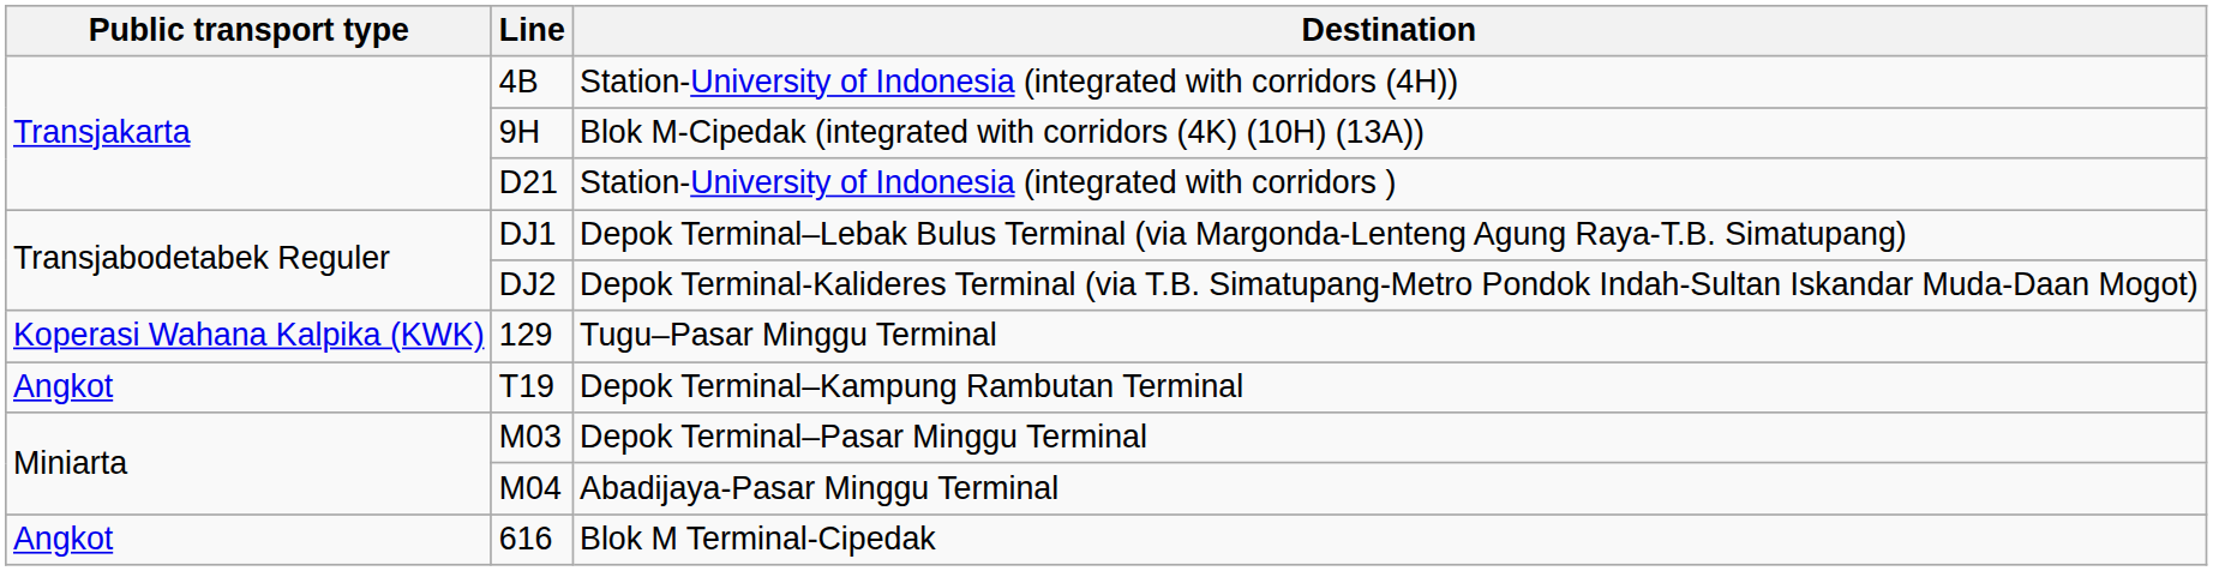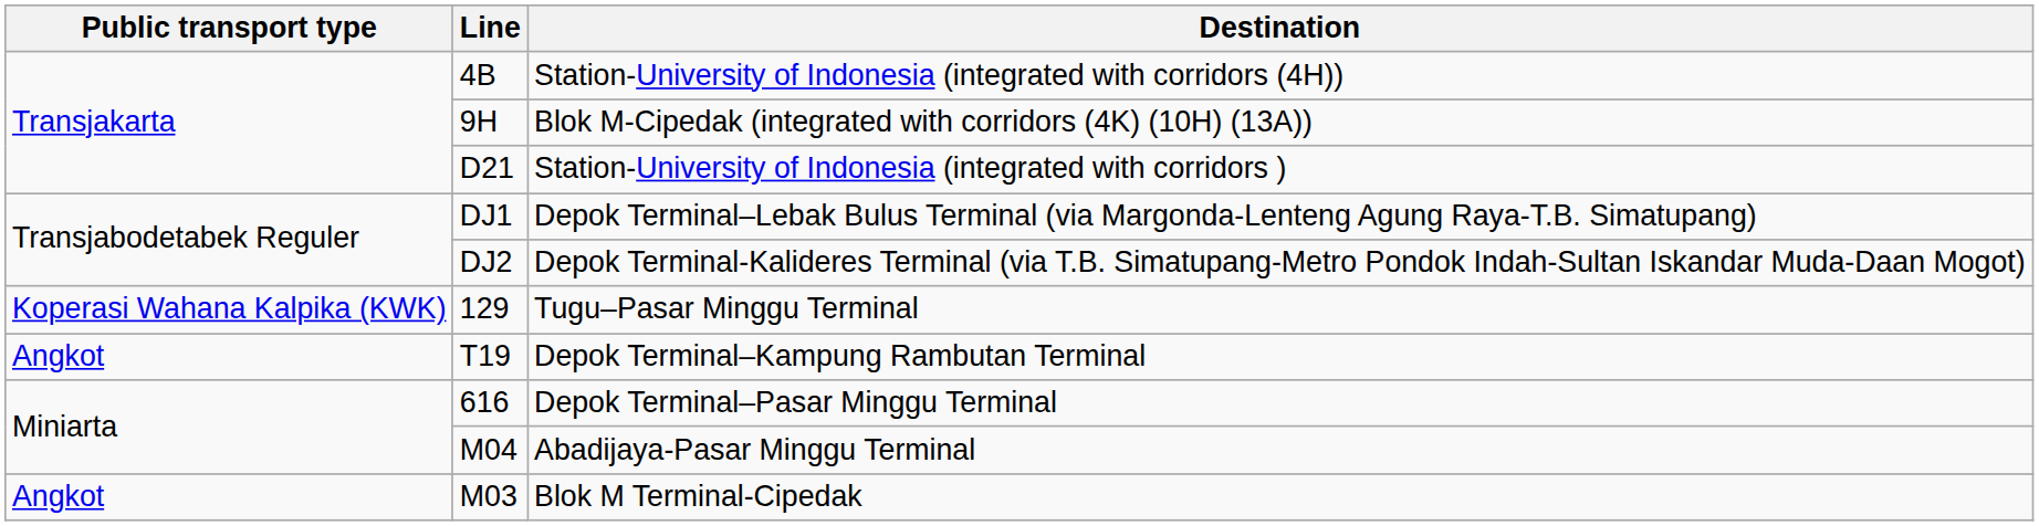 <table class="wikitable">
 <tr>
 <th>Public transport type</th>
 <th>Line</th>
 <th>Destination</th>
 </tr>
 <tr>
 <td rowspan="3"><a href='#'>Transjakarta</a></td>
 <td>4B</td>
 <td> Station-<a href='#'>University of Indonesia</a> (integrated with corridors    (4H))</td>
 </tr>
 <tr>
 <td>9H</td>
 <td>Blok M-Cipedak (integrated with corridors   (4K)      (10H)  (13A))</td>
 </tr>
 <tr>
 <td>D21</td>
 <td> Station-<a href='#'>University of Indonesia</a> (integrated with corridors )</td>
 </tr>
 <tr>
 <td rowspan="2">Transjabodetabek Reguler</td>
 <td>DJ1</td>
 <td>Depok Terminal–Lebak Bulus Terminal (via Margonda-Lenteng Agung Raya-T.B. Simatupang)</td>
 </tr>
 <tr>
 <td>DJ2</td>
 <td>Depok Terminal-Kalideres Terminal (via T.B. Simatupang-Metro Pondok Indah-Sultan Iskandar Muda-Daan Mogot)</td>
 </tr>
 <tr>
 <td><a href='#'>Koperasi Wahana Kalpika (KWK)</a></td>
 <td>129</td>
 <td>Tugu–Pasar Minggu Terminal</td>
 </tr>
 <tr>
 <td><a href='#'>Angkot</a></td>
 <td>T19</td>
 <td>Depok Terminal–Kampung Rambutan Terminal</td>
 </tr>
 <tr>
 <td rowspan="2">Miniarta</td>
-<td>M03</td>
+<td>616</td>
 <td>Depok Terminal–Pasar Minggu Terminal</td>
 </tr>
 <tr>
 <td>M04</td>
 <td>Abadijaya-Pasar Minggu Terminal</td>
 </tr>
 <tr>
 <td><a href='#'>Angkot</a></td>
-<td>616</td>
+<td>M03</td>
 <td>Blok M Terminal-Cipedak</td>
 </tr>
 </table>
